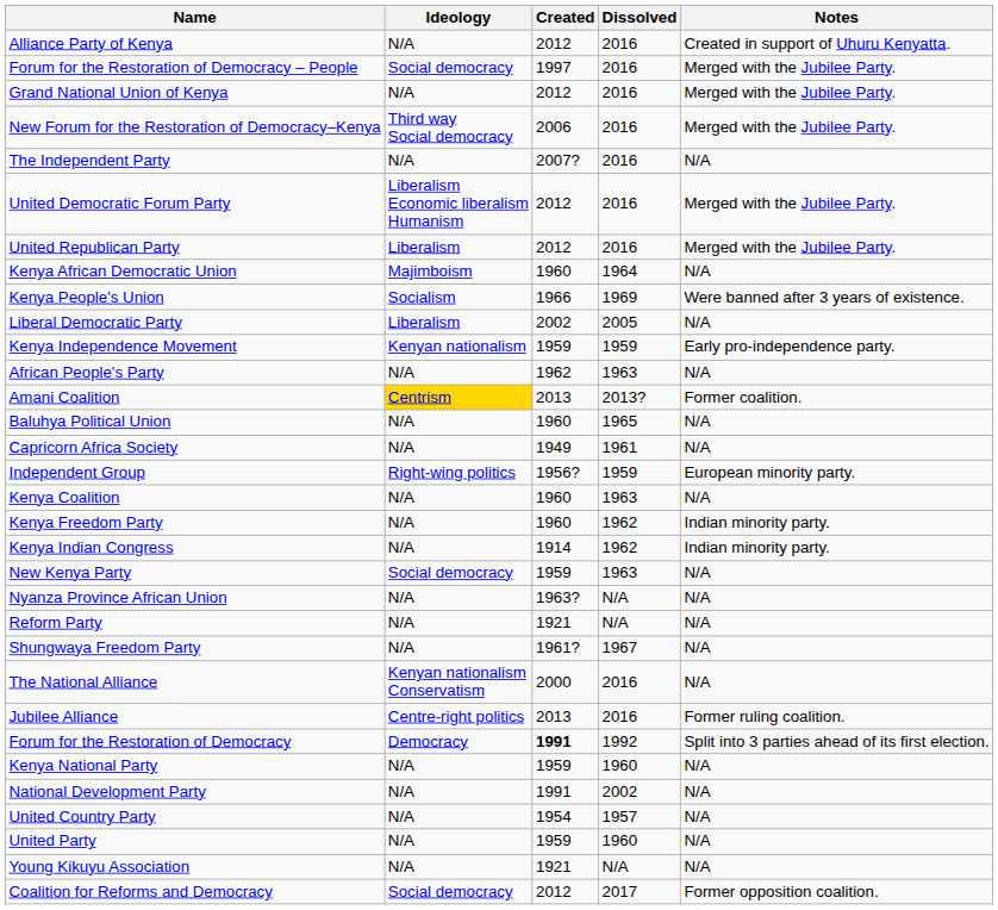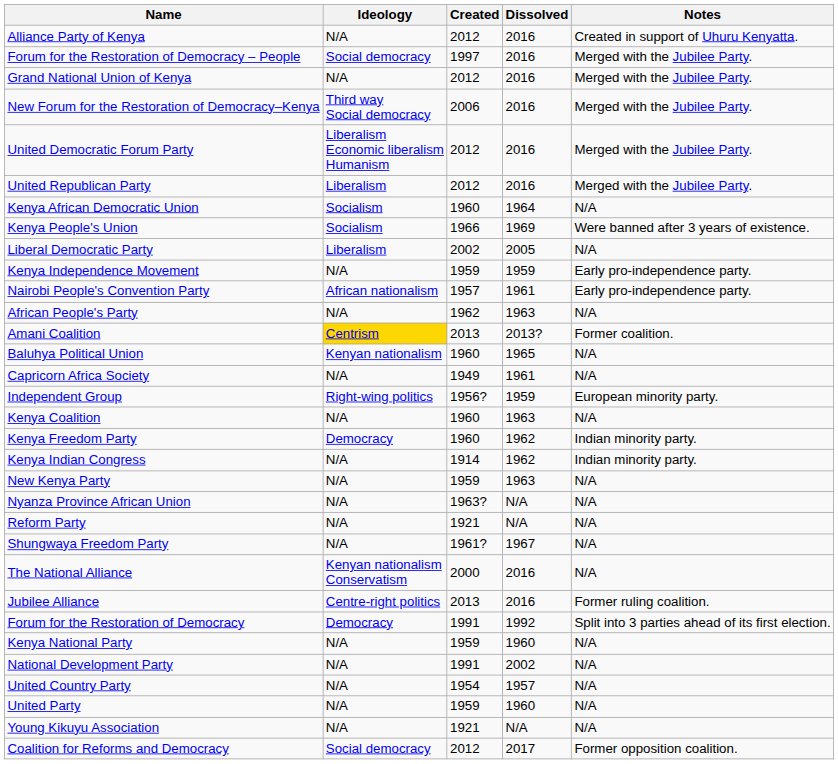 <table class="wikitable">
 <tr>
 <th>Name</th>
 <th>Ideology</th>
 <th>Created</th>
 <th>Dissolved</th>
 <th>Notes</th>
 </tr>
 <tr>
 <td><a href='#'>Alliance Party of Kenya</a></td>
 <td>N/A</td>
 <td>2012</td>
 <td>2016</td>
 <td>Created in support of <a href='#'>Uhuru Kenyatta</a>.</td>
 </tr>
 <tr>
 <td><a href='#'>Forum for the Restoration of Democracy – People</a></td>
 <td><a href='#'>Social democracy</a></td>
 <td>1997</td>
 <td>2016</td>
 <td>Merged with the <a href='#'>Jubilee Party</a>.</td>
 </tr>
 <tr>
 <td><a href='#'>Grand National Union of Kenya</a></td>
 <td>N/A</td>
 <td>2012</td>
 <td>2016</td>
 <td>Merged with the <a href='#'>Jubilee Party</a>.</td>
 </tr>
 <tr>
 <td><a href='#'>New Forum for the Restoration of Democracy–Kenya</a></td>
 <td><a href='#'>Third way</a><br><a href='#'>Social democracy</a></td>
 <td>2006</td>
 <td>2016</td>
 <td>Merged with the <a href='#'>Jubilee Party</a>.</td>
 </tr>
 <tr>
-<td><a href='#'>The Independent Party</a></td>
-<td>N/A</td>
-<td>2007?</td>
-<td>2016</td>
-<td>N/A</td>
-</tr>
-<tr>
 <td><a href='#'>United Democratic Forum Party</a></td>
 <td><a href='#'>Liberalism</a><br><a href='#'>Economic liberalism</a><br><a href='#'>Humanism</a></td>
 <td>2012</td>
 <td>2016</td>
 <td>Merged with the <a href='#'>Jubilee Party</a>.</td>
 </tr>
 <tr>
 <td><a href='#'>United Republican Party</a></td>
 <td><a href='#'>Liberalism</a></td>
 <td>2012</td>
 <td>2016</td>
 <td>Merged with the <a href='#'>Jubilee Party</a>.</td>
 </tr>
 <tr>
 <td><a href='#'>Kenya African Democratic Union</a></td>
-<td><a href='#'>Majimboism</a></td>
+<td><a href='#'>Socialism</a></td>
 <td>1960</td>
 <td>1964</td>
 <td>N/A</td>
 </tr>
 <tr>
 <td><a href='#'>Kenya People's Union</a></td>
 <td><a href='#'>Socialism</a></td>
 <td>1966</td>
 <td>1969</td>
 <td>Were banned after 3 years of existence.</td>
 </tr>
 <tr>
 <td><a href='#'>Liberal Democratic Party</a></td>
 <td><a href='#'>Liberalism</a></td>
 <td>2002</td>
 <td>2005</td>
 <td>N/A</td>
 </tr>
 <tr>
 <td><a href='#'>Kenya Independence Movement</a></td>
-<td><a href='#'>Kenyan nationalism</a></td>
+<td>N/A</td>
 <td>1959</td>
 <td>1959</td>
+<td>Early pro-independence party.</td>
+</tr>
+<tr>
+<td><a href='#'>Nairobi People's Convention Party</a></td>
+<td><a href='#'>African nationalism</a></td>
+<td>1957</td>
+<td>1961</td>
 <td>Early pro-independence party.</td>
 </tr>
 <tr>
 <td><a href='#'>African People's Party</a></td>
 <td>N/A</td>
 <td>1962</td>
 <td>1963</td>
 <td>N/A</td>
 </tr>
 <tr>
 <td><a href='#'>Amani Coalition</a></td>
 <td style="background: gold;"><a href='#'>Centrism</a></td>
 <td>2013</td>
 <td>2013?</td>
 <td>Former coalition.</td>
 </tr>
 <tr>
 <td><a href='#'>Baluhya Political Union</a></td>
-<td>N/A</td>
+<td><a href='#'>Kenyan nationalism</a></td>
 <td>1960</td>
 <td>1965</td>
 <td>N/A</td>
 </tr>
 <tr>
 <td><a href='#'>Capricorn Africa Society</a></td>
 <td>N/A</td>
 <td>1949</td>
 <td>1961</td>
 <td>N/A</td>
 </tr>
 <tr>
 <td><a href='#'>Independent Group</a></td>
 <td><a href='#'>Right-wing politics</a></td>
 <td>1956?</td>
 <td>1959</td>
 <td>European minority party.</td>
 </tr>
 <tr>
 <td><a href='#'>Kenya Coalition</a></td>
 <td>N/A</td>
 <td>1960</td>
 <td>1963</td>
 <td>N/A</td>
 </tr>
 <tr>
 <td><a href='#'>Kenya Freedom Party</a></td>
-<td>N/A</td>
+<td><a href='#'>Democracy</a></td>
 <td>1960</td>
 <td>1962</td>
 <td>Indian minority party.</td>
 </tr>
 <tr>
 <td><a href='#'>Kenya Indian Congress</a></td>
 <td>N/A</td>
 <td>1914</td>
 <td>1962</td>
 <td>Indian minority party.</td>
 </tr>
 <tr>
 <td><a href='#'>New Kenya Party</a></td>
-<td><a href='#'>Social democracy</a></td>
+<td>N/A</td>
 <td>1959</td>
 <td>1963</td>
 <td>N/A</td>
 </tr>
 <tr>
 <td><a href='#'>Nyanza Province African Union</a></td>
 <td>N/A</td>
 <td>1963?</td>
 <td>N/A</td>
 <td>N/A</td>
 </tr>
 <tr>
 <td><a href='#'>Reform Party</a></td>
 <td>N/A</td>
 <td>1921</td>
 <td>N/A</td>
 <td>N/A</td>
 </tr>
 <tr>
 <td><a href='#'>Shungwaya Freedom Party</a></td>
 <td>N/A</td>
 <td>1961?</td>
 <td>1967</td>
 <td>N/A</td>
 </tr>
 <tr>
 <td><a href='#'>The National Alliance</a></td>
 <td><a href='#'>Kenyan nationalism</a><br><a href='#'>Conservatism</a></td>
 <td>2000</td>
 <td>2016</td>
 <td>N/A</td>
 </tr>
 <tr>
 <td><a href='#'>Jubilee Alliance</a></td>
 <td><a href='#'>Centre-right politics</a></td>
 <td>2013</td>
 <td>2016</td>
 <td>Former ruling coalition.</td>
 </tr>
 <tr>
 <td><a href='#'>Forum for the Restoration of Democracy</a></td>
 <td><a href='#'>Democracy</a></td>
-<td><strong>1991</strong></td>
+<td>1991</td>
 <td>1992</td>
 <td>Split into 3 parties ahead of its first election.</td>
 </tr>
 <tr>
 <td><a href='#'>Kenya National Party</a></td>
 <td>N/A</td>
 <td>1959</td>
 <td>1960</td>
 <td>N/A</td>
 </tr>
 <tr>
 <td><a href='#'>National Development Party</a></td>
 <td>N/A</td>
 <td>1991</td>
 <td>2002</td>
 <td>N/A</td>
 </tr>
 <tr>
 <td><a href='#'>United Country Party</a></td>
 <td>N/A</td>
 <td>1954</td>
 <td>1957</td>
 <td>N/A</td>
 </tr>
 <tr>
 <td><a href='#'>United Party</a></td>
 <td>N/A</td>
 <td>1959</td>
 <td>1960</td>
 <td>N/A</td>
 </tr>
 <tr>
 <td><a href='#'>Young Kikuyu Association</a></td>
 <td>N/A</td>
 <td>1921</td>
 <td>N/A</td>
 <td>N/A</td>
 </tr>
 <tr>
 <td><a href='#'>Coalition for Reforms and Democracy</a></td>
 <td><a href='#'>Social democracy</a></td>
 <td>2012</td>
 <td>2017</td>
 <td>Former opposition coalition.</td>
 </tr>
 </table>
